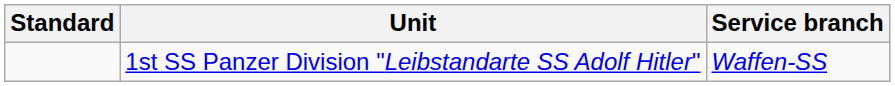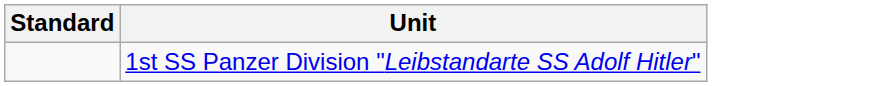 <table class="wikitable sortable">
 <tr>
 <th>Standard</th>
 <th>Unit</th>
-<th>Service branch</th>
 </tr>
 <tr>
 <td></td>
 <td><a href='#'>1st SS Panzer Division "<em>Leibstandarte SS Adolf Hitler</em>"</a></td>
-<td><em><a href='#'>Waffen-SS</a></em></td>
 </tr>
 </table>
